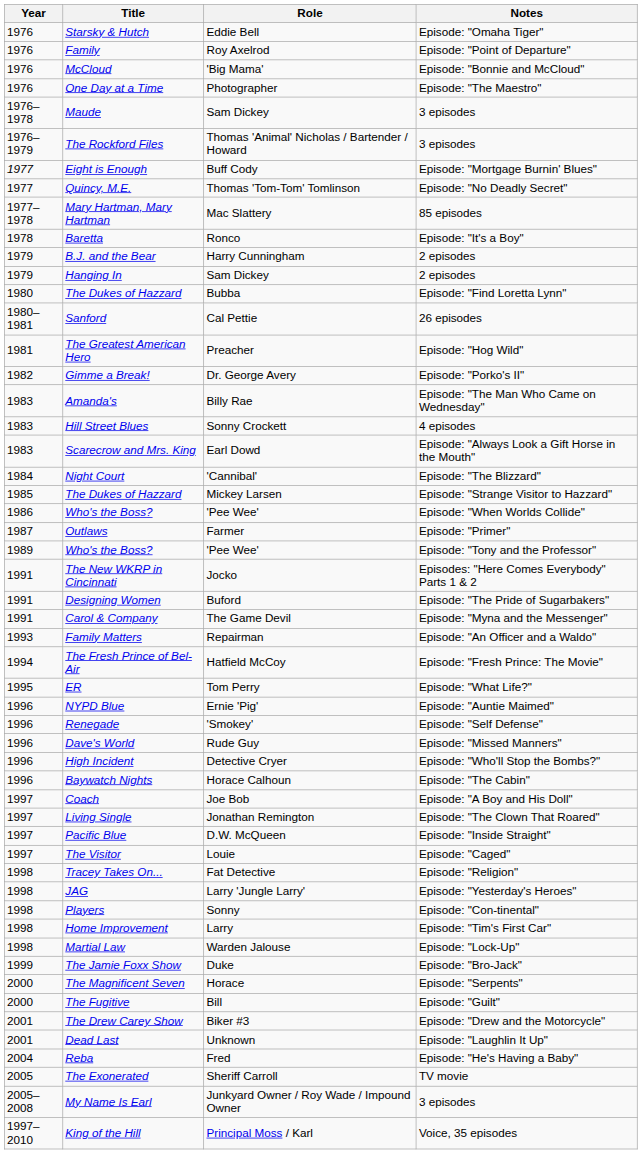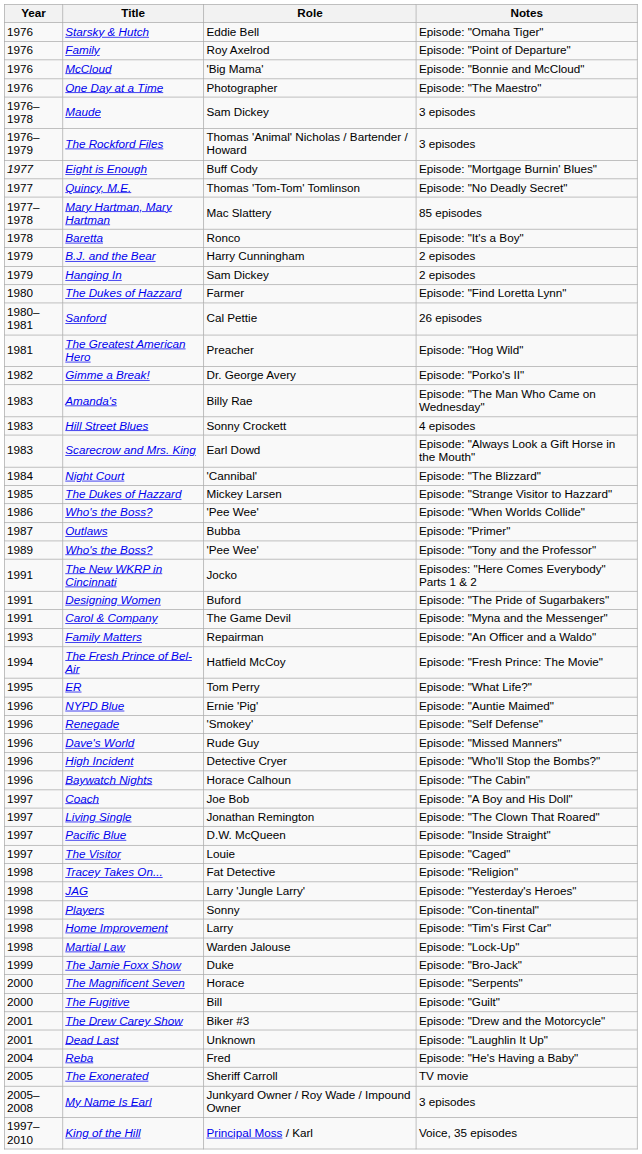 <table class="wikitable sortable">
 <tr>
 <th>Year</th>
 <th>Title</th>
 <th>Role</th>
 <th>Notes</th>
 </tr>
 <tr>
 <td>1976</td>
 <td><em><a href='#'>Starsky & Hutch</a></em></td>
 <td>Eddie Bell</td>
 <td>Episode: "Omaha Tiger"</td>
 </tr>
 <tr>
 <td>1976</td>
 <td><em><a href='#'>Family</a></em></td>
 <td>Roy Axelrod</td>
 <td>Episode: "Point of Departure"</td>
 </tr>
 <tr>
 <td>1976</td>
 <td><em><a href='#'>McCloud</a></em></td>
 <td>'Big Mama'</td>
 <td>Episode: "Bonnie and McCloud"</td>
 </tr>
 <tr>
 <td>1976</td>
 <td><em><a href='#'>One Day at a Time</a></em></td>
 <td>Photographer</td>
 <td>Episode: "The Maestro"</td>
 </tr>
 <tr>
 <td>1976–1978</td>
 <td><em><a href='#'>Maude</a></em></td>
 <td>Sam Dickey</td>
 <td>3 episodes</td>
 </tr>
 <tr>
 <td>1976–1979</td>
 <td><em><a href='#'>The Rockford Files</a></em></td>
 <td>Thomas 'Animal' Nicholas / Bartender / Howard</td>
 <td>3 episodes</td>
 </tr>
 <tr>
 <td><em>1977</em></td>
 <td><a href='#'><em>Eight is Enough</em></a></td>
 <td>Buff Cody</td>
 <td>Episode: "Mortgage Burnin' Blues"</td>
 </tr>
 <tr>
 <td>1977</td>
 <td><em><a href='#'>Quincy, M.E.</a></em></td>
 <td>Thomas 'Tom-Tom' Tomlinson</td>
 <td>Episode: "No Deadly Secret"</td>
 </tr>
 <tr>
 <td>1977–1978</td>
 <td><em><a href='#'>Mary Hartman, Mary Hartman</a></em></td>
 <td>Mac Slattery</td>
 <td>85 episodes</td>
 </tr>
 <tr>
 <td>1978</td>
 <td><em><a href='#'>Baretta</a></em></td>
 <td>Ronco</td>
 <td>Episode: "It's a Boy"</td>
 </tr>
 <tr>
 <td>1979</td>
 <td><em><a href='#'>B.J. and the Bear</a></em></td>
 <td>Harry Cunningham</td>
 <td>2 episodes</td>
 </tr>
 <tr>
 <td>1979</td>
 <td><em><a href='#'>Hanging In</a></em></td>
 <td>Sam Dickey</td>
 <td>2 episodes</td>
 </tr>
 <tr>
 <td>1980</td>
 <td><em><a href='#'>The Dukes of Hazzard</a></em></td>
-<td>Bubba</td>
+<td>Farmer</td>
 <td>Episode: "Find Loretta Lynn"</td>
 </tr>
 <tr>
 <td>1980–1981</td>
 <td><em><a href='#'>Sanford</a></em></td>
 <td>Cal Pettie</td>
 <td>26 episodes</td>
 </tr>
 <tr>
 <td>1981</td>
 <td><em><a href='#'>The Greatest American Hero</a></em></td>
 <td>Preacher</td>
 <td>Episode: "Hog Wild"</td>
 </tr>
 <tr>
 <td>1982</td>
 <td><em><a href='#'>Gimme a Break!</a></em></td>
 <td>Dr. George Avery</td>
 <td>Episode: "Porko's II"</td>
 </tr>
 <tr>
 <td>1983</td>
 <td><em><a href='#'>Amanda's</a></em></td>
 <td>Billy Rae</td>
 <td>Episode: "The Man Who Came on Wednesday"</td>
 </tr>
 <tr>
 <td>1983</td>
 <td><em><a href='#'>Hill Street Blues</a></em></td>
 <td>Sonny Crockett</td>
 <td>4 episodes</td>
 </tr>
 <tr>
 <td>1983</td>
 <td><em><a href='#'>Scarecrow and Mrs. King</a></em></td>
 <td>Earl Dowd</td>
 <td>Episode: "Always Look a Gift Horse in the Mouth"</td>
 </tr>
 <tr>
 <td>1984</td>
 <td><em><a href='#'>Night Court</a></em></td>
 <td>'Cannibal'</td>
 <td>Episode: "The Blizzard"</td>
 </tr>
 <tr>
 <td>1985</td>
 <td><em><a href='#'>The Dukes of Hazzard</a></em></td>
 <td>Mickey Larsen</td>
 <td>Episode: "Strange Visitor to Hazzard"</td>
 </tr>
 <tr>
 <td>1986</td>
 <td><em><a href='#'>Who's the Boss?</a></em></td>
 <td>'Pee Wee'</td>
 <td>Episode: "When Worlds Collide"</td>
 </tr>
 <tr>
 <td>1987</td>
 <td><em><a href='#'>Outlaws</a></em></td>
-<td>Farmer</td>
+<td>Bubba</td>
 <td>Episode: "Primer"</td>
 </tr>
 <tr>
 <td>1989</td>
 <td><em><a href='#'>Who's the Boss?</a></em></td>
 <td>'Pee Wee'</td>
 <td>Episode: "Tony and the Professor"</td>
 </tr>
 <tr>
 <td>1991</td>
 <td><em><a href='#'>The New WKRP in Cincinnati</a></em></td>
 <td>Jocko</td>
 <td>Episodes: "Here Comes Everybody" Parts 1 & 2</td>
 </tr>
 <tr>
 <td>1991</td>
 <td><em><a href='#'>Designing Women</a></em></td>
 <td>Buford</td>
 <td>Episode: "The Pride of Sugarbakers"</td>
 </tr>
 <tr>
 <td>1991</td>
 <td><em><a href='#'>Carol & Company</a></em></td>
 <td>The Game Devil</td>
 <td>Episode: "Myna and the Messenger"</td>
 </tr>
 <tr>
 <td>1993</td>
 <td><em><a href='#'>Family Matters</a></em></td>
 <td>Repairman</td>
 <td>Episode: "An Officer and a Waldo"</td>
 </tr>
 <tr>
 <td>1994</td>
 <td><em><a href='#'>The Fresh Prince of Bel-Air</a></em></td>
 <td>Hatfield McCoy</td>
 <td>Episode: "Fresh Prince: The Movie"</td>
 </tr>
 <tr>
 <td>1995</td>
 <td><em><a href='#'>ER</a></em></td>
 <td>Tom Perry</td>
 <td>Episode: "What Life?"</td>
 </tr>
 <tr>
 <td>1996</td>
 <td><em><a href='#'>NYPD Blue</a></em></td>
 <td>Ernie 'Pig'</td>
 <td>Episode: "Auntie Maimed"</td>
 </tr>
 <tr>
 <td>1996</td>
 <td><em><a href='#'>Renegade</a></em></td>
 <td>'Smokey'</td>
 <td>Episode: "Self Defense"</td>
 </tr>
 <tr>
 <td>1996</td>
 <td><em><a href='#'>Dave's World</a></em></td>
 <td>Rude Guy</td>
 <td>Episode: "Missed Manners"</td>
 </tr>
 <tr>
 <td>1996</td>
 <td><em><a href='#'>High Incident</a></em></td>
 <td>Detective Cryer</td>
 <td>Episode: "Who'll Stop the Bombs?"</td>
 </tr>
 <tr>
 <td>1996</td>
 <td><em><a href='#'>Baywatch Nights</a></em></td>
 <td>Horace Calhoun</td>
 <td>Episode: "The Cabin"</td>
 </tr>
 <tr>
 <td>1997</td>
 <td><em><a href='#'>Coach</a></em></td>
 <td>Joe Bob</td>
 <td>Episode: "A Boy and His Doll"</td>
 </tr>
 <tr>
 <td>1997</td>
 <td><em><a href='#'>Living Single</a></em></td>
 <td>Jonathan Remington</td>
 <td>Episode: "The Clown That Roared"</td>
 </tr>
 <tr>
 <td>1997</td>
 <td><em><a href='#'>Pacific Blue</a></em></td>
 <td>D.W. McQueen</td>
 <td>Episode: "Inside Straight"</td>
 </tr>
 <tr>
 <td>1997</td>
 <td><em><a href='#'>The Visitor</a></em></td>
 <td>Louie</td>
 <td>Episode: "Caged"</td>
 </tr>
 <tr>
 <td>1998</td>
 <td><em><a href='#'>Tracey Takes On...</a></em></td>
 <td>Fat Detective</td>
 <td>Episode: "Religion"</td>
 </tr>
 <tr>
 <td>1998</td>
 <td><em><a href='#'>JAG</a></em></td>
 <td>Larry 'Jungle Larry'</td>
 <td>Episode: "Yesterday's Heroes"</td>
 </tr>
 <tr>
 <td>1998</td>
 <td><em><a href='#'>Players</a></em></td>
 <td>Sonny</td>
 <td>Episode: "Con-tinental"</td>
 </tr>
 <tr>
 <td>1998</td>
 <td><em><a href='#'>Home Improvement</a></em></td>
 <td>Larry</td>
 <td>Episode: "Tim's First Car"</td>
 </tr>
 <tr>
 <td>1998</td>
 <td><em><a href='#'>Martial Law</a></em></td>
 <td>Warden Jalouse</td>
 <td>Episode: "Lock-Up"</td>
 </tr>
 <tr>
 <td>1999</td>
 <td><em><a href='#'>The Jamie Foxx Show</a></em></td>
 <td>Duke</td>
 <td>Episode: "Bro-Jack"</td>
 </tr>
 <tr>
 <td>2000</td>
 <td><em><a href='#'>The Magnificent Seven</a></em></td>
 <td>Horace</td>
 <td>Episode: "Serpents"</td>
 </tr>
 <tr>
 <td>2000</td>
 <td><em><a href='#'>The Fugitive</a></em></td>
 <td>Bill</td>
 <td>Episode: "Guilt"</td>
 </tr>
 <tr>
 <td>2001</td>
 <td><em><a href='#'>The Drew Carey Show</a></em></td>
 <td>Biker #3</td>
 <td>Episode: "Drew and the Motorcycle"</td>
 </tr>
 <tr>
 <td>2001</td>
 <td><em><a href='#'>Dead Last</a></em></td>
 <td>Unknown</td>
 <td>Episode: "Laughlin It Up"</td>
 </tr>
 <tr>
 <td>2004</td>
 <td><em><a href='#'>Reba</a></em></td>
 <td>Fred</td>
 <td>Episode: "He's Having a Baby"</td>
 </tr>
 <tr>
 <td>2005</td>
 <td><em><a href='#'>The Exonerated</a></em></td>
 <td>Sheriff Carroll</td>
 <td>TV movie</td>
 </tr>
 <tr>
 <td>2005–2008</td>
 <td><em><a href='#'>My Name Is Earl</a></em></td>
 <td>Junkyard Owner / Roy Wade / Impound Owner</td>
 <td>3 episodes</td>
 </tr>
 <tr>
 <td>1997–2010</td>
 <td><em><a href='#'>King of the Hill</a></em></td>
 <td><a href='#'>Principal Moss</a> / Karl</td>
 <td>Voice, 35 episodes</td>
 </tr>
 </table>
